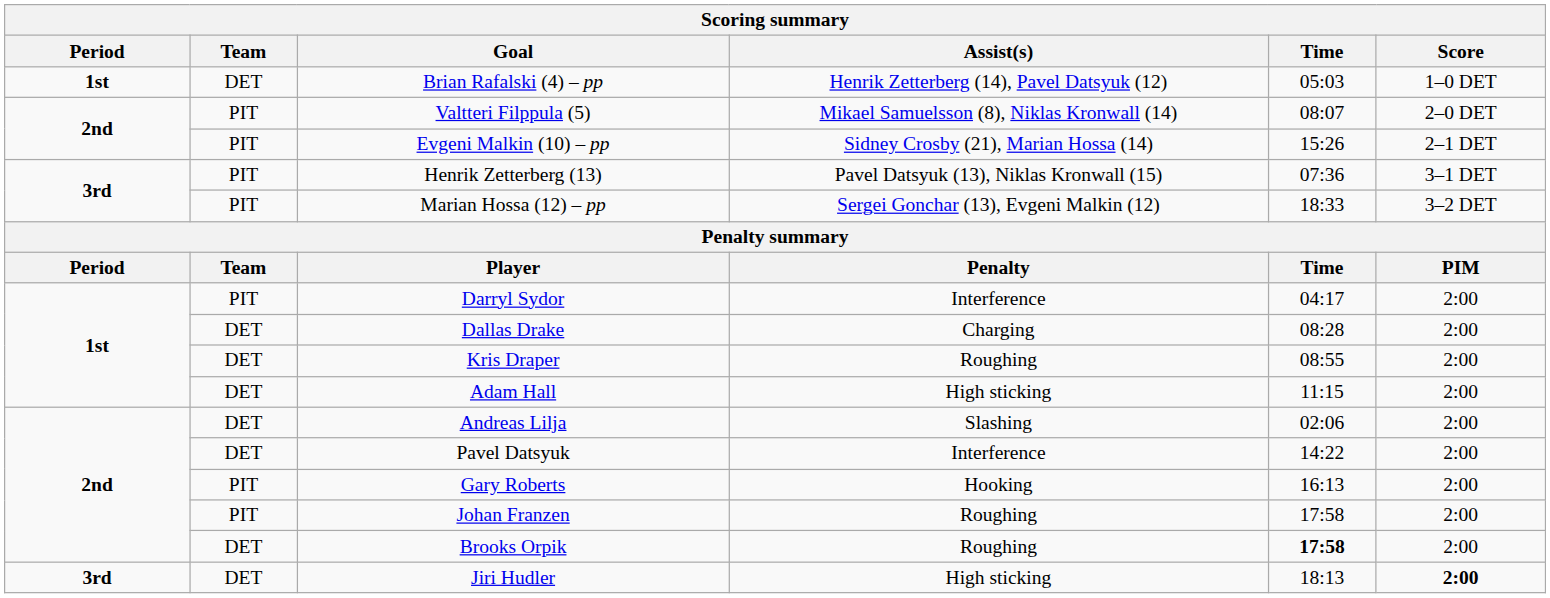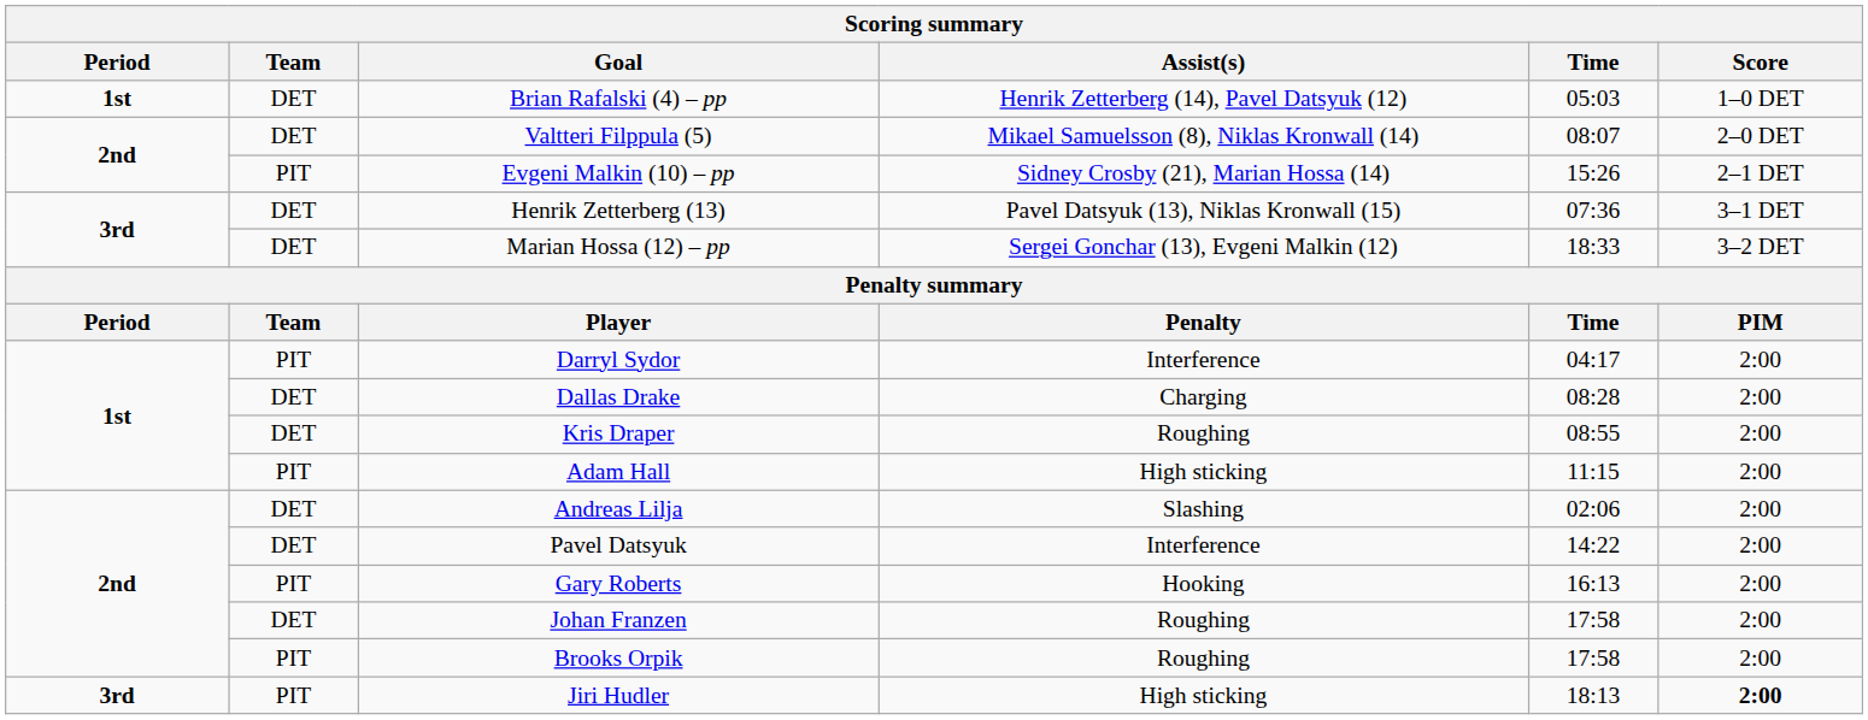 <table width="100%" class="wikitable" style="text-align:center">
 <tr>
 <th colspan=6>Scoring summary</th>
 </tr>
 <tr>
 <th width="12%">Period</th>
 <th width="7%">Team</th>
 <th width="28%">Goal</th>
 <th width="35%">Assist(s)</th>
 <th width="7%">Time</th>
 <th width="11%">Score</th>
 </tr>
 <tr>
 <td rowspan="1"><strong>1st</strong></td>
 <td>DET</td>
 <td><a href='#'>Brian Rafalski</a> (4) – <em>pp</em></td>
 <td><a href='#'>Henrik Zetterberg</a> (14), <a href='#'>Pavel Datsyuk</a> (12)</td>
 <td>05:03</td>
 <td>1–0 DET</td>
 </tr>
 <tr>
 <td rowspan="2"><strong>2nd</strong></td>
-<td>PIT</td>
+<td>DET</td>
 <td><a href='#'>Valtteri Filppula</a> (5)</td>
 <td><a href='#'>Mikael Samuelsson</a> (8), <a href='#'>Niklas Kronwall</a> (14)</td>
 <td>08:07</td>
 <td>2–0 DET</td>
 </tr>
 <tr>
 <td>PIT</td>
 <td><a href='#'>Evgeni Malkin</a> (10) – <em>pp</em></td>
 <td><a href='#'>Sidney Crosby</a> (21), <a href='#'>Marian Hossa</a> (14)</td>
 <td>15:26</td>
 <td>2–1 DET</td>
 </tr>
 <tr>
 <td rowspan="2"><strong>3rd</strong></td>
-<td>PIT</td>
+<td>DET</td>
 <td>Henrik Zetterberg (13)</td>
 <td>Pavel Datsyuk (13), Niklas Kronwall (15)</td>
 <td>07:36</td>
 <td>3–1 DET</td>
 </tr>
 <tr>
-<td>PIT</td>
+<td>DET</td>
 <td>Marian Hossa (12) – <em>pp</em></td>
 <td><a href='#'>Sergei Gonchar</a> (13), Evgeni Malkin (12)</td>
 <td>18:33</td>
 <td>3–2 DET</td>
 </tr>
 <tr>
 <th colspan="6">Penalty summary</th>
 </tr>
 <tr>
 <th style="width:12%;">Period</th>
 <th style="width:7%;">Team</th>
 <th style="width:28%;">Player</th>
 <th style="width:35%;">Penalty</th>
 <th style="width:7%;">Time</th>
 <th style="width:11%;">PIM</th>
 </tr>
 <tr>
 <td rowspan="4"><strong>1st</strong></td>
 <td>PIT</td>
 <td><a href='#'>Darryl Sydor</a></td>
 <td>Interference</td>
 <td>04:17</td>
 <td>2:00</td>
 </tr>
 <tr>
 <td>DET</td>
 <td><a href='#'>Dallas Drake</a></td>
 <td>Charging</td>
 <td>08:28</td>
 <td>2:00</td>
 </tr>
 <tr>
 <td>DET</td>
 <td><a href='#'>Kris Draper</a></td>
 <td>Roughing</td>
 <td>08:55</td>
 <td>2:00</td>
 </tr>
 <tr>
-<td>DET</td>
+<td>PIT</td>
 <td><a href='#'>Adam Hall</a></td>
 <td>High sticking</td>
 <td>11:15</td>
 <td>2:00</td>
 </tr>
 <tr>
 <td rowspan="5"><strong>2nd</strong></td>
 <td>DET</td>
 <td><a href='#'>Andreas Lilja</a></td>
 <td>Slashing</td>
 <td>02:06</td>
 <td>2:00</td>
 </tr>
 <tr>
 <td>DET</td>
 <td>Pavel Datsyuk</td>
 <td>Interference</td>
 <td>14:22</td>
 <td>2:00</td>
 </tr>
 <tr>
 <td>PIT</td>
 <td><a href='#'>Gary Roberts</a></td>
 <td>Hooking</td>
 <td>16:13</td>
 <td>2:00</td>
 </tr>
 <tr>
-<td>PIT</td>
+<td>DET</td>
 <td><a href='#'>Johan Franzen</a></td>
 <td>Roughing</td>
 <td>17:58</td>
 <td>2:00</td>
 </tr>
 <tr>
-<td>DET</td>
+<td>PIT</td>
 <td><a href='#'>Brooks Orpik</a></td>
 <td>Roughing</td>
-<td><strong>17:58</strong></td>
+<td>17:58</td>
 <td>2:00</td>
 </tr>
 <tr>
 <td rowspan="1"><strong>3rd</strong></td>
-<td>DET</td>
+<td>PIT</td>
 <td><a href='#'>Jiri Hudler</a></td>
 <td>High sticking</td>
 <td>18:13</td>
 <td><strong>2:00</strong></td>
 </tr>
 </table>
